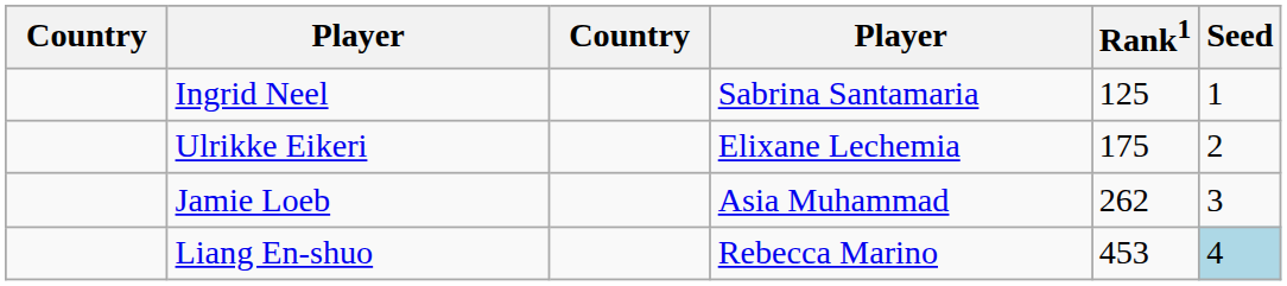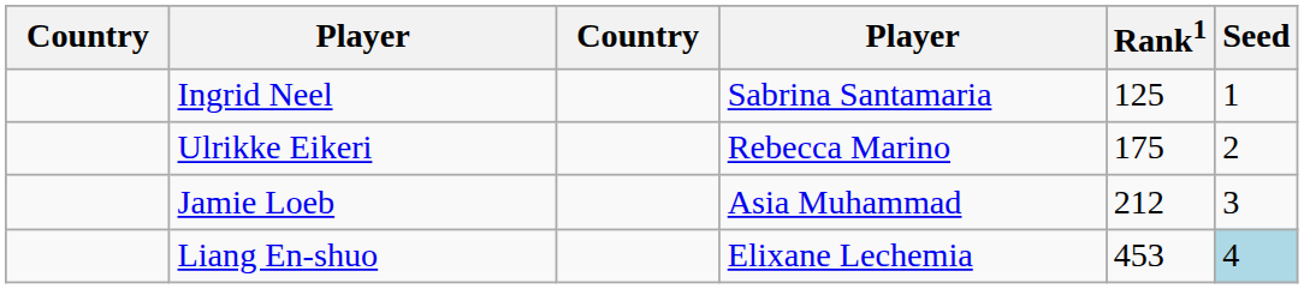 <table class="sortable wikitable">
 <tr>
 <th width="70">Country</th>
 <th width="175">Player</th>
 <th width="70">Country</th>
 <th width="175">Player</th>
 <th>Rank<sup>1</sup></th>
 <th>Seed</th>
 </tr>
 <tr>
 <td></td>
 <td><a href='#'>Ingrid Neel</a></td>
 <td></td>
 <td><a href='#'>Sabrina Santamaria</a></td>
 <td>125</td>
 <td>1</td>
 </tr>
 <tr>
 <td></td>
 <td><a href='#'>Ulrikke Eikeri</a></td>
 <td></td>
-<td><a href='#'>Elixane Lechemia</a></td>
+<td><a href='#'>Rebecca Marino</a></td>
 <td>175</td>
 <td>2</td>
 </tr>
 <tr>
 <td></td>
 <td><a href='#'>Jamie Loeb</a></td>
 <td></td>
 <td><a href='#'>Asia Muhammad</a></td>
-<td>262</td>
+<td>212</td>
 <td>3</td>
 </tr>
 <tr>
 <td></td>
 <td><a href='#'>Liang En-shuo</a></td>
 <td></td>
-<td><a href='#'>Rebecca Marino</a></td>
+<td><a href='#'>Elixane Lechemia</a></td>
 <td>453</td>
 <td style="background: lightblue;">4</td>
 </tr>
 </table>
